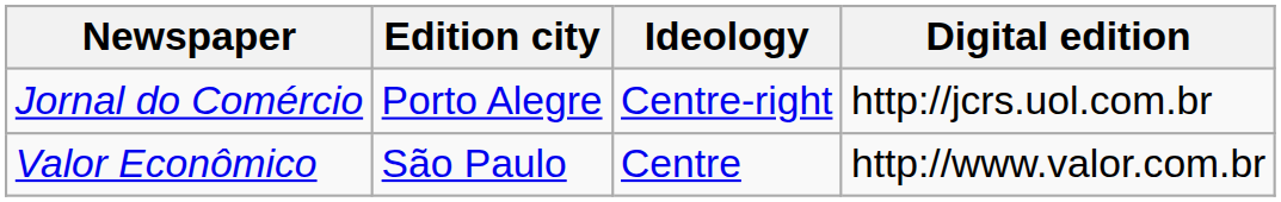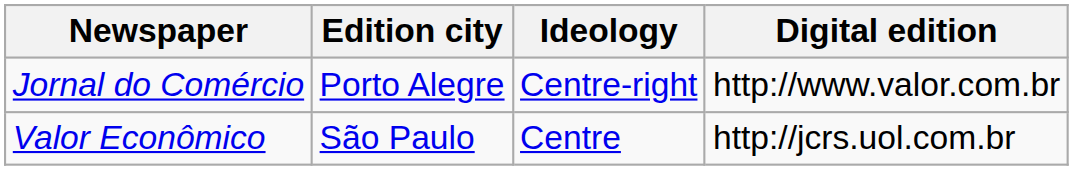 <table class="wikitable sortable">
 <tr style="text-align:center">
 <th>Newspaper</th>
 <th>Edition city</th>
 <th>Ideology</th>
 <th>Digital edition</th>
 </tr>
 <tr>
 <td><em><a href='#'>Jornal do Comércio</a></em></td>
 <td><a href='#'>Porto Alegre</a></td>
 <td><a href='#'>Centre-right</a></td>
-<td>http://jcrs.uol.com.br</td>
+<td>http://www.valor.com.br</td>
 </tr>
 <tr>
 <td><em><a href='#'>Valor Econômico</a></em></td>
 <td><a href='#'>São Paulo</a></td>
 <td><a href='#'>Centre</a></td>
-<td>http://www.valor.com.br</td>
+<td>http://jcrs.uol.com.br</td>
 </tr>
 </table>
